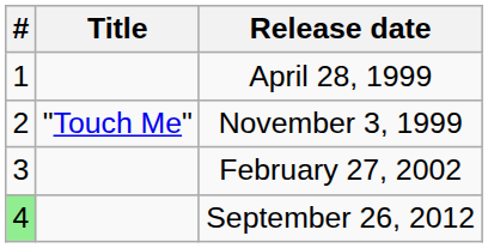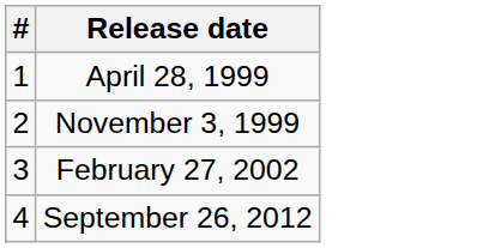 <table class="wikitable" style="text-align:center">
 <tr>
 <th>#</th>
-<th>Title</th>
 <th>Release date</th>
 </tr>
 <tr>
 <td>1</td>
-<td></td>
 <td>April 28, 1999</td>
 </tr>
 <tr>
 <td>2</td>
-<td>"<a href='#'>Touch Me</a>"</td>
 <td>November 3, 1999</td>
 </tr>
 <tr>
 <td>3</td>
-<td></td>
 <td>February 27, 2002</td>
 </tr>
 <tr>
-<td style="background: lightgreen;">4</td>
-<td></td>
+<td>4</td>
 <td>September 26, 2012</td>
 </tr>
 </table>
